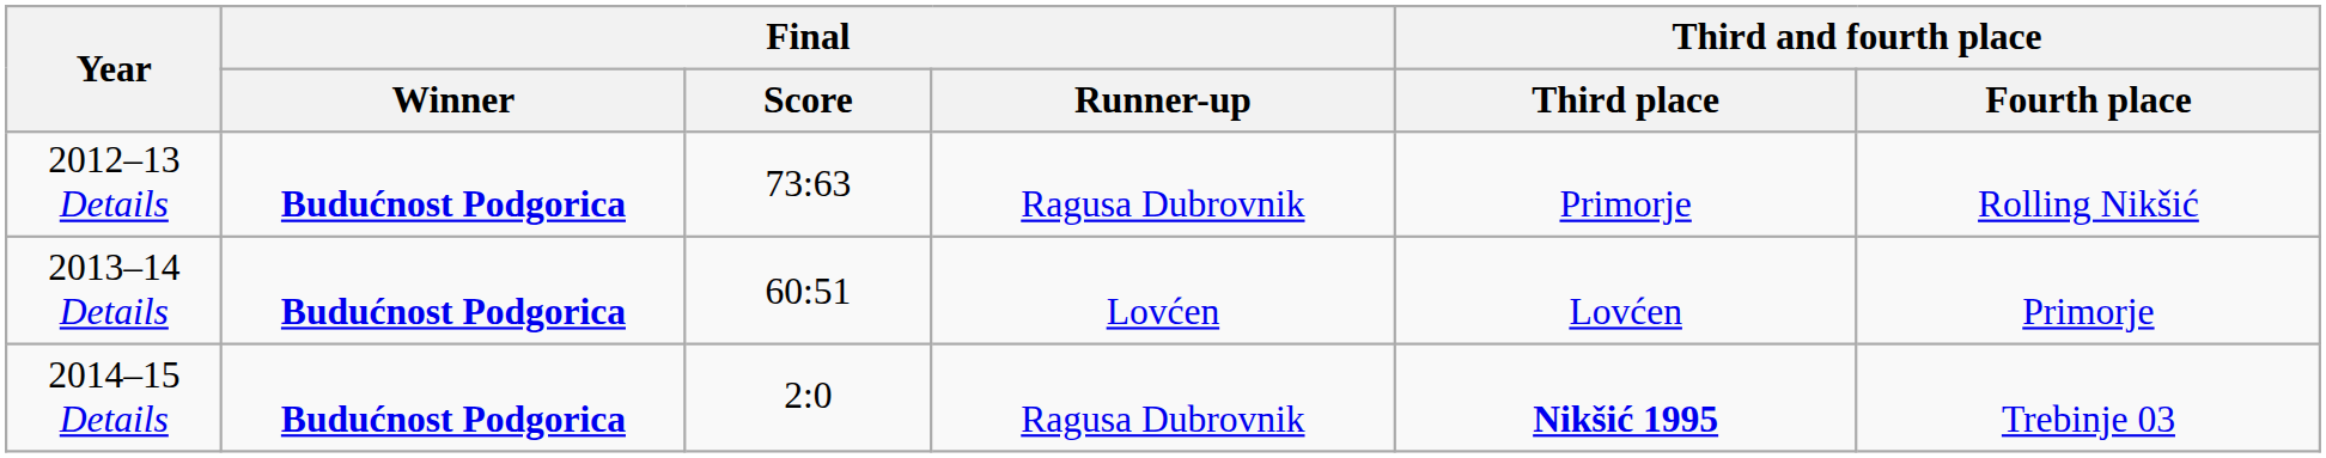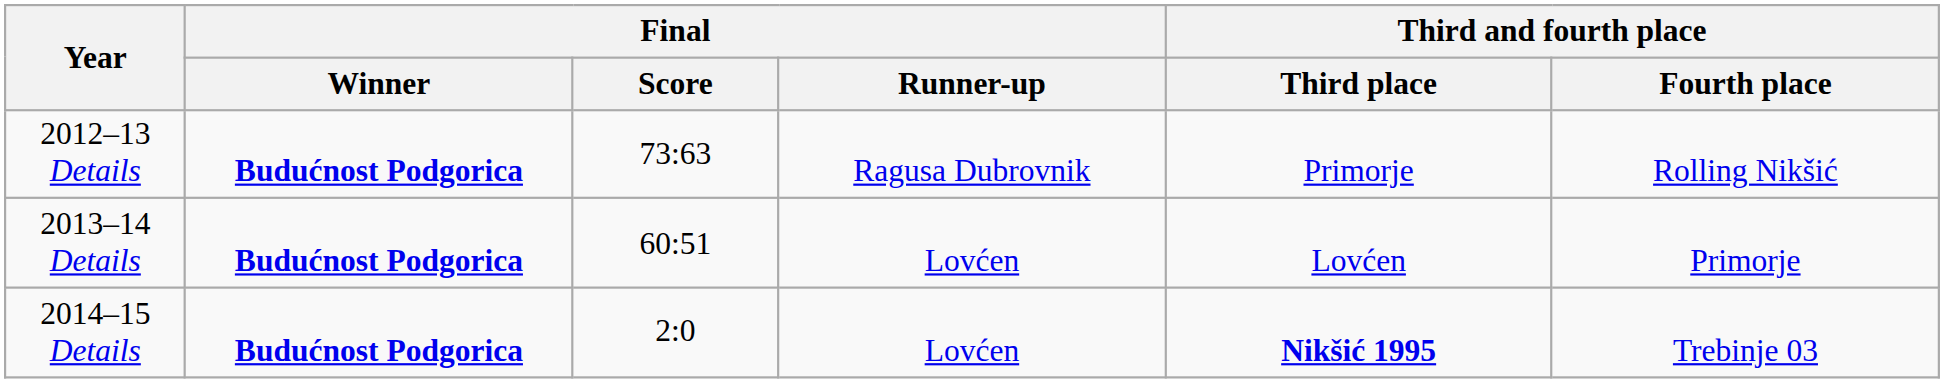 <table class=wikitable style="text-align:center; font-size:90%; width:100%">
 <tr>
 <th rowspan=2 width=7%>Year</th>
 <th colspan=3>Final</th>
 <th colspan=3>Third and fourth place</th>
 </tr>
 <tr>
 <th width=15%>Winner</th>
 <th width=8%>Score</th>
 <th width=15%>Runner-up</th>
 <th width=15%>Third place</th>
 <th width=15%>Fourth place</th>
 </tr>
 <tr>
 <td>2012–13 <br><em><a href='#'>Details</a></em></td>
 <td><br><strong><a href='#'>Budućnost Podgorica</a></strong></td>
 <td>73:63</td>
 <td><br><a href='#'>Ragusa Dubrovnik</a></td>
 <td><br><a href='#'>Primorje</a></td>
 <td><br><a href='#'>Rolling Nikšić</a></td>
 </tr>
 <tr>
 <td>2013–14 <br><em><a href='#'>Details</a></em></td>
 <td><br><strong><a href='#'>Budućnost Podgorica</a></strong></td>
 <td>60:51</td>
 <td><br><a href='#'>Lovćen</a></td>
 <td><br><a href='#'>Lovćen</a></td>
 <td><br><a href='#'>Primorje</a></td>
 </tr>
 <tr>
 <td>2014–15 <br><em><a href='#'>Details</a></em></td>
 <td><br><strong><a href='#'>Budućnost Podgorica</a></strong></td>
 <td>2:0</td>
-<td><br><a href='#'>Ragusa Dubrovnik</a></td>
+<td><br><a href='#'>Lovćen</a></td>
 <td><strong><br><a href='#'>Nikšić 1995</a></strong></td>
 <td><br><a href='#'>Trebinje 03</a></td>
 </tr>
 </table>
